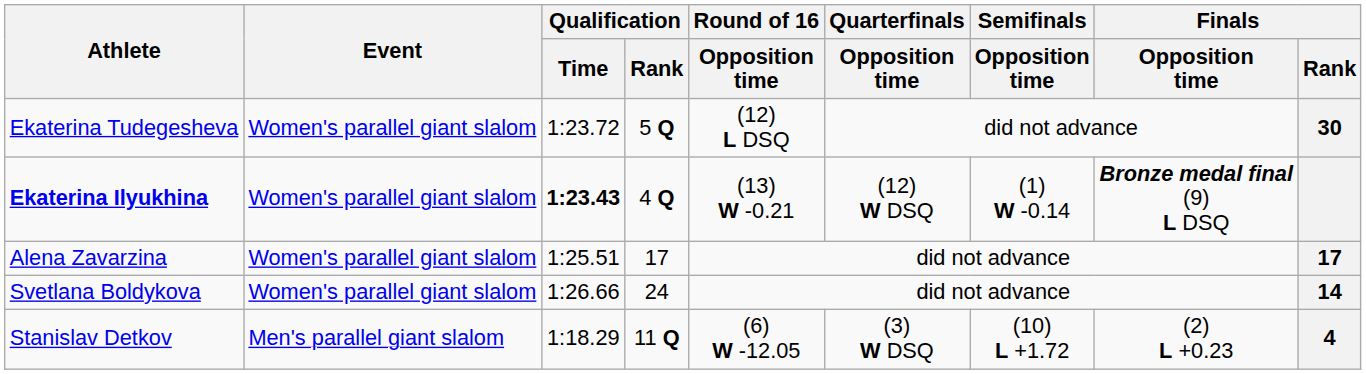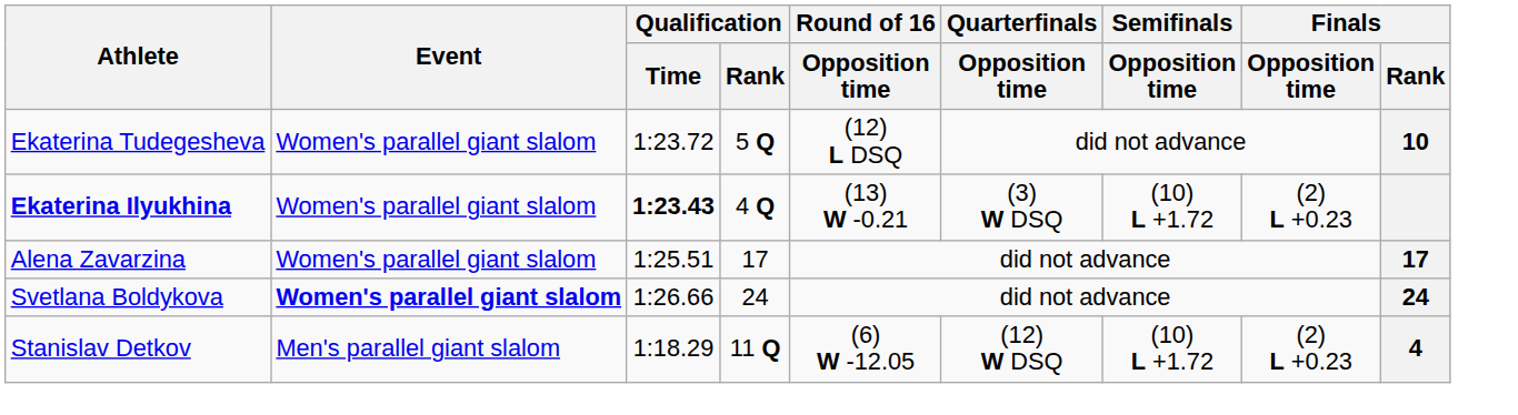 <table class="wikitable">
 <tr>
 <th rowspan="2">Athlete</th>
 <th rowspan="2">Event</th>
 <th colspan="2">Qualification</th>
 <th>Round of 16</th>
 <th>Quarterfinals</th>
 <th>Semifinals</th>
 <th colspan=2>Finals</th>
 </tr>
 <tr>
 <th>Time</th>
 <th>Rank</th>
 <th>Opposition<br>time</th>
 <th>Opposition<br>time</th>
 <th>Opposition<br>time</th>
 <th>Opposition<br>time</th>
 <th>Rank</th>
 </tr>
 <tr>
 <td><a href='#'>Ekaterina Tudegesheva</a></td>
 <td><a href='#'>Women's parallel giant slalom</a></td>
 <td align="center">1:23.72</td>
 <td align="center">5 <strong>Q</strong></td>
 <td align="center"> (12)<br><strong>L</strong> DSQ</td>
 <td align="center" colspan=3>did not advance</td>
-<th align="center">30</th>
+<th align="center">10</th>
 </tr>
 <tr>
 <td><strong><a href='#'>Ekaterina Ilyukhina</a></strong></td>
 <td><a href='#'>Women's parallel giant slalom</a></td>
 <td align="center"><strong>1:23.43</strong></td>
 <td align="center">4 <strong>Q</strong></td>
 <td align="center"> (13)<br><strong>W</strong> -0.21</td>
-<td align="center"> (12)<br><strong>W</strong> DSQ</td>
-<td align="center"> (1)<br><strong>W</strong> -0.14</td>
-<td align="center"><strong><em>Bronze medal final</em></strong><br> (9)<br><strong>L</strong> DSQ</td>
+<td align="center"> (3)<br><strong>W</strong> DSQ</td>
+<td align="center"> (10)<br><strong>L</strong> +1.72</td>
+<td align="center"> (2)<br><strong>L</strong> +0.23</td>
 <th align="center"></th>
 </tr>
 <tr>
 <td><a href='#'>Alena Zavarzina</a></td>
 <td><a href='#'>Women's parallel giant slalom</a></td>
 <td align="center">1:25.51</td>
 <td align="center">17</td>
 <td align="center" colspan=4>did not advance</td>
 <th align="center">17</th>
 </tr>
 <tr>
 <td><a href='#'>Svetlana Boldykova</a></td>
-<td><a href='#'>Women's parallel giant slalom</a></td>
+<td><strong><a href='#'>Women's parallel giant slalom</a></strong></td>
 <td align="center">1:26.66</td>
 <td align="center">24</td>
 <td align="center" colspan=4>did not advance</td>
-<th align="center">14</th>
+<th align="center">24</th>
 </tr>
 <tr>
 <td><a href='#'>Stanislav Detkov</a></td>
 <td><a href='#'>Men's parallel giant slalom</a></td>
 <td align="center">1:18.29</td>
 <td align="center">11 <strong>Q</strong></td>
 <td align="center">  (6)<br><strong>W</strong> -12.05</td>
-<td align="center"> (3)<br><strong>W</strong> DSQ</td>
+<td align="center"> (12)<br><strong>W</strong> DSQ</td>
 <td align="center"> (10)<br><strong>L</strong> +1.72</td>
 <td align="center"> (2)<br><strong>L</strong> +0.23</td>
 <th align="center">4</th>
 </tr>
 </table>
